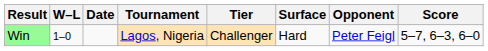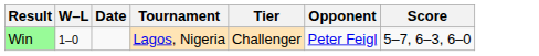 <table class="sortable wikitable">
 <tr>
 <th>Result</th>
 <th class="unsortable">W–L</th>
 <th>Date</th>
 <th>Tournament</th>
 <th>Tier</th>
-<th>Surface</th>
 <th>Opponent</th>
 <th class="unsortable">Score</th>
 </tr>
 <tr>
 <td style="background:#98fb98;">Win</td>
 <td><small>1–0</small></td>
 <td><a href='#'></a></td>
 <td style="background:moccasin;"><a href='#'>Lagos</a>, Nigeria</td>
 <td style="background:moccasin;">Challenger</td>
-<td>Hard</td>
 <td> <a href='#'>Peter Feigl</a></td>
 <td>5–7, 6–3, 6–0</td>
 </tr>
 </table>
